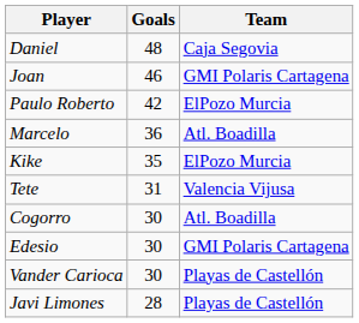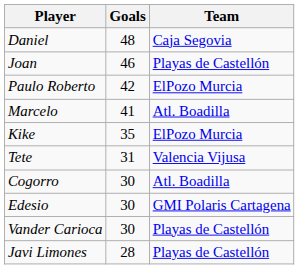 <table class="wikitable">
 <tr>
 <th>Player</th>
 <th>Goals</th>
 <th>Team</th>
 </tr>
 <tr>
 <td><em>Daniel</em></td>
 <td style="text-align:center;">48</td>
 <td><a href='#'>Caja Segovia</a></td>
 </tr>
 <tr>
 <td><em>Joan</em></td>
 <td style="text-align:center;">46</td>
-<td><a href='#'>GMI Polaris Cartagena</a></td>
+<td><a href='#'>Playas de Castellón</a></td>
 </tr>
 <tr>
 <td><em>Paulo Roberto</em></td>
 <td style="text-align:center;">42</td>
 <td><a href='#'>ElPozo Murcia</a></td>
 </tr>
 <tr>
 <td><em>Marcelo</em></td>
-<td style="text-align:center;">36</td>
+<td style="text-align:center;">41</td>
 <td><a href='#'>Atl. Boadilla</a></td>
 </tr>
 <tr>
 <td><em>Kike</em></td>
 <td style="text-align:center;">35</td>
 <td><a href='#'>ElPozo Murcia</a></td>
 </tr>
 <tr>
 <td><em>Tete</em></td>
 <td style="text-align:center;">31</td>
 <td><a href='#'>Valencia Vijusa</a></td>
 </tr>
 <tr>
 <td><em>Cogorro</em></td>
 <td style="text-align:center;">30</td>
 <td><a href='#'>Atl. Boadilla</a></td>
 </tr>
 <tr>
 <td><em>Edesio</em></td>
 <td style="text-align:center;">30</td>
 <td><a href='#'>GMI Polaris Cartagena</a></td>
 </tr>
 <tr>
 <td><em>Vander Carioca</em></td>
 <td style="text-align:center;">30</td>
 <td><a href='#'>Playas de Castellón</a></td>
 </tr>
 <tr>
 <td><em>Javi Limones</em></td>
 <td style="text-align:center;">28</td>
 <td><a href='#'>Playas de Castellón</a></td>
 </tr>
 </table>
